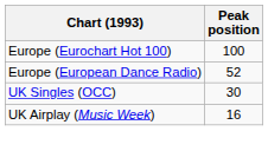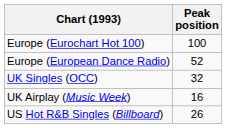 <table class="wikitable sortable" style="text-align:center;">
 <tr>
 <th>Chart (1993)</th>
 <th>Peak<br>position</th>
 </tr>
 <tr>
 <td align="left">Europe (<a href='#'>Eurochart Hot 100</a>)</td>
 <td>100</td>
 </tr>
 <tr>
 <td align="left">Europe (<a href='#'>European Dance Radio</a>)</td>
 <td>52</td>
 </tr>
 <tr>
 <td align="left"><a href='#'>UK Singles</a> (<a href='#'>OCC</a>)</td>
-<td>30</td>
+<td>32</td>
 </tr>
 <tr>
 <td align="left">UK Airplay (<em><a href='#'>Music Week</a></em>)</td>
 <td>16</td>
 </tr>
+<tr>
+<td align="left">US <a href='#'>Hot R&B Singles</a> (<em><a href='#'>Billboard</a></em>)</td>
+<td>26</td>
+</tr>
 </table>
